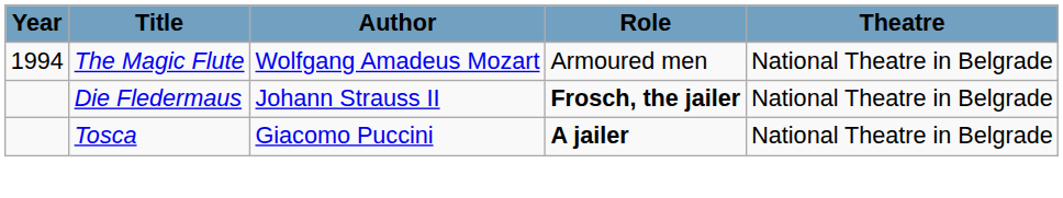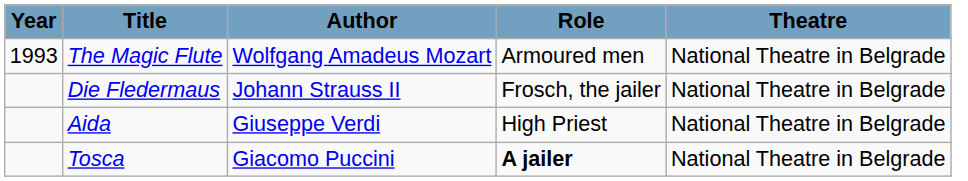 <table align="center" class="wikitable sortable">
 <tr>
 <th style=background:#72A0C1;>Year</th>
 <th style=background:#72A0C1;>Title</th>
 <th style=background:#72A0C1;>Author</th>
 <th style=background:#72A0C1;>Role</th>
 <th style=background:#72A0C1;>Theatre</th>
 </tr>
 <tr>
-<td>1994</td>
+<td>1993</td>
 <td><em><a href='#'>The Magic Flute</a></em></td>
 <td><a href='#'>Wolfgang Amadeus Mozart</a></td>
 <td>Armoured men</td>
 <td>National Theatre in Belgrade</td>
 </tr>
 <tr>
 <td></td>
 <td><em><a href='#'>Die Fledermaus</a></em></td>
 <td><a href='#'>Johann Strauss II</a></td>
-<td><strong>Frosch, the jailer</strong></td>
+<td>Frosch, the jailer</td>
+<td>National Theatre in Belgrade</td>
+</tr>
+<tr>
+<td></td>
+<td><em><a href='#'>Aida</a></em></td>
+<td><a href='#'>Giuseppe Verdi</a></td>
+<td>High Priest</td>
 <td>National Theatre in Belgrade</td>
 </tr>
 <tr>
 <td></td>
 <td><em><a href='#'>Tosca</a></em></td>
 <td><a href='#'>Giacomo Puccini</a></td>
 <td><strong>A jailer</strong></td>
 <td>National Theatre in Belgrade</td>
 </tr>
 </table>
